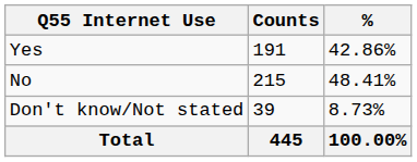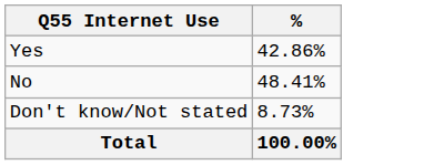 <table class="wikitable sortable">
 <tr>
 <th>Q55 Internet Use</th>
-<th>Counts</th>
 <th>%</th>
 </tr>
 <tr>
 <td>Yes</td>
-<td>191</td>
 <td>42.86%</td>
 </tr>
 <tr>
 <td>No</td>
-<td>215</td>
 <td>48.41%</td>
 </tr>
 <tr>
 <td>Don't know/Not stated</td>
-<td>39</td>
 <td>8.73%</td>
 </tr>
 <tr>
 <th>Total</th>
-<th>445</th>
 <th>100.00%</th>
 </tr>
 </table>
